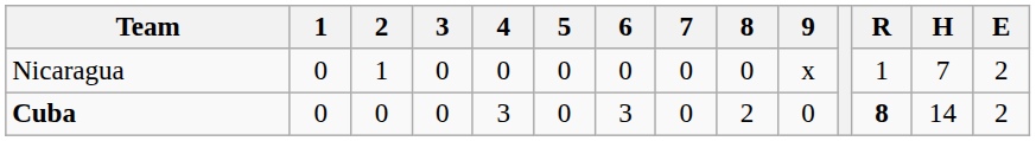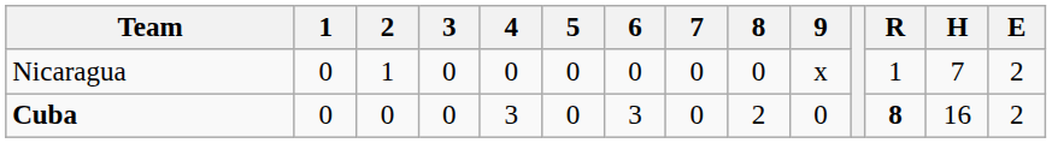 <table border=1 cellspacing=0 width=600 style="margin-left:3em;" class="wikitable">
 <tr style="text-align:center; background-color:#e6e6e6;">
 <th align=left width=28%>Team</th>
 <th width=6%>1</th>
 <th width=6%>2</th>
 <th width=6%>3</th>
 <th width=6%>4</th>
 <th width=6%>5</th>
 <th width=6%>6</th>
 <th width=6%>7</th>
 <th width=6%>8</th>
 <th width=6%>9</th>
 <th rowspan="3" width=0.5%></th>
 <th width=6%>R</th>
 <th width=6%>H</th>
 <th width=6%>E</th>
 </tr>
 <tr style="text-align:center;">
 <td align=left> Nicaragua</td>
 <td>0</td>
 <td>1</td>
 <td>0</td>
 <td>0</td>
 <td>0</td>
 <td>0</td>
 <td>0</td>
 <td>0</td>
 <td>x</td>
 <td>1</td>
 <td>7</td>
 <td>2</td>
 </tr>
 <tr style="text-align:center;">
 <td align=left> <strong>Cuba</strong></td>
 <td>0</td>
 <td>0</td>
 <td>0</td>
 <td>3</td>
 <td>0</td>
 <td>3</td>
 <td>0</td>
 <td>2</td>
 <td>0</td>
 <td><strong>8</strong></td>
-<td>14</td>
+<td>16</td>
 <td>2</td>
 </tr>
 </table>
